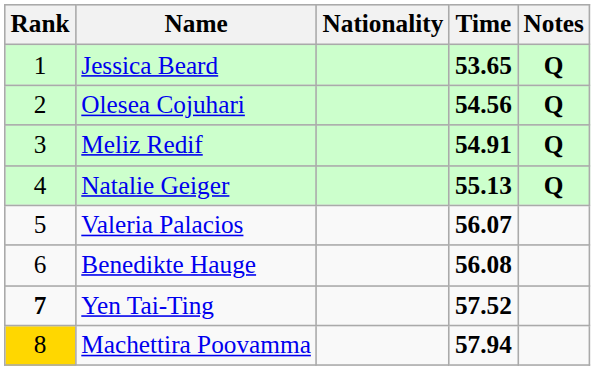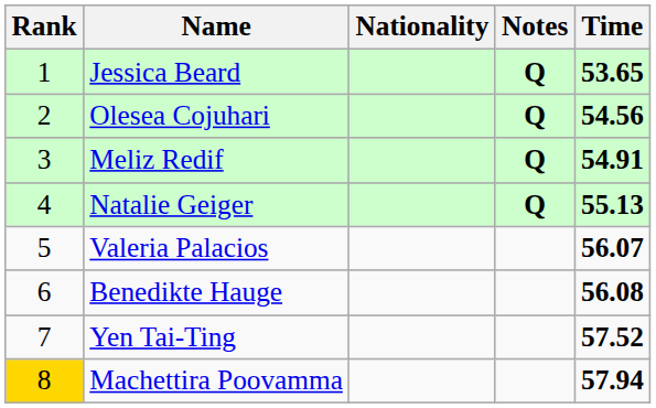 <table class="wikitable sortable" style="text-align:center">
 <tr>
 <th>Rank</th>
 <th>Name</th>
 <th>Nationality</th>
+<th>Notes</th>
 <th>Time</th>
-<th>Notes</th>
 </tr>
 <tr bgcolor=ccffcc>
 <td>1</td>
 <td align=left><a href='#'>Jessica Beard</a></td>
 <td align=left></td>
+<td><strong>Q</strong></td>
 <td><strong>53.65</strong></td>
-<td><strong>Q</strong></td>
 </tr>
 <tr bgcolor=ccffcc>
 <td>2</td>
 <td align=left><a href='#'>Olesea Cojuhari</a></td>
 <td align=left></td>
+<td><strong>Q</strong></td>
 <td><strong>54.56</strong></td>
-<td><strong>Q</strong></td>
 </tr>
 <tr bgcolor=ccffcc>
 <td>3</td>
 <td align=left><a href='#'>Meliz Redif</a></td>
 <td align=left></td>
+<td><strong>Q</strong></td>
 <td><strong>54.91</strong></td>
-<td><strong>Q</strong></td>
 </tr>
 <tr bgcolor=ccffcc>
 <td>4</td>
 <td align=left><a href='#'>Natalie Geiger</a></td>
 <td align=left></td>
+<td><strong>Q</strong></td>
 <td><strong>55.13</strong></td>
-<td><strong>Q</strong></td>
 </tr>
 <tr>
 <td>5</td>
 <td align=left><a href='#'>Valeria Palacios</a></td>
 <td align=left></td>
+<td></td>
 <td><strong>56.07</strong></td>
-<td></td>
 </tr>
 <tr>
 <td>6</td>
 <td align=left><a href='#'>Benedikte Hauge</a></td>
 <td align=left></td>
+<td></td>
 <td><strong>56.08</strong></td>
-<td></td>
 </tr>
 <tr>
-<td><strong>7</strong></td>
+<td>7</td>
 <td align=left><a href='#'>Yen Tai-Ting</a></td>
 <td align=left></td>
+<td></td>
 <td><strong>57.52</strong></td>
-<td></td>
 </tr>
 <tr>
 <td style="background: gold;">8</td>
 <td align=left><a href='#'>Machettira Poovamma</a></td>
 <td align=left></td>
+<td></td>
 <td><strong>57.94</strong></td>
-<td></td>
 </tr>
 </table>
